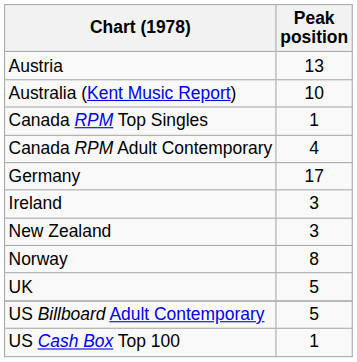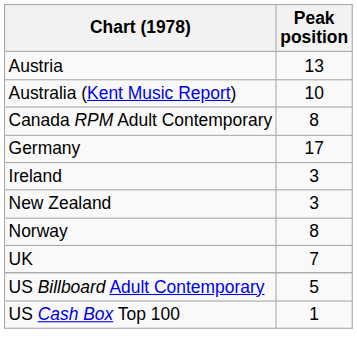 <table class="wikitable sortable">
 <tr>
 <th align="left">Chart (1978)</th>
 <th align="left">Peak<br>position</th>
 </tr>
 <tr>
 <td align="left">Austria</td>
 <td style="text-align:center;">13</td>
 </tr>
 <tr>
 <td align="left">Australia (<a href='#'>Kent Music Report</a>)</td>
 <td style="text-align:center;">10</td>
 </tr>
 <tr>
-<td align="left">Canada <a href='#'><em>RPM</em></a> Top Singles</td>
-<td style="text-align:center;">1</td>
-</tr>
-<tr>
 <td>Canada <em>RPM</em> Adult Contemporary</td>
-<td style="text-align:center;">4</td>
+<td style="text-align:center;">8</td>
 </tr>
 <tr>
 <td align="left">Germany</td>
 <td style="text-align:center;">17</td>
 </tr>
 <tr>
 <td align="left">Ireland</td>
 <td style="text-align:center;">3</td>
 </tr>
 <tr>
 <td align="left">New Zealand</td>
 <td style="text-align:center;">3</td>
 </tr>
 <tr>
 <td align="left">Norway</td>
 <td style="text-align:center;">8</td>
 </tr>
 <tr>
 <td align="left">UK</td>
-<td style="text-align:center;">5</td>
+<td style="text-align:center;">7</td>
 </tr>
 <tr>
 </tr>
 <tr>
 <td align="left">US <em>Billboard</em> <a href='#'>Adult Contemporary</a></td>
 <td style="text-align:center;">5</td>
 </tr>
 <tr>
 <td>US <a href='#'><em>Cash Box</em></a> Top 100</td>
 <td align="center">1</td>
 </tr>
 </table>
